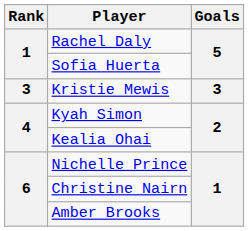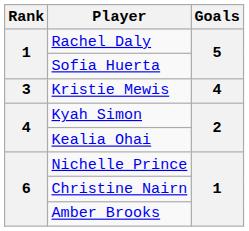 <table class="wikitable" style="text-align: left;">
 <tr>
 <th>Rank</th>
 <th>Player</th>
 <th>Goals</th>
 </tr>
 <tr>
 <th rowspan=2>1</th>
 <td> <a href='#'>Rachel Daly</a></td>
 <th rowspan=2>5</th>
 </tr>
 <tr>
 <td> <a href='#'>Sofia Huerta</a></td>
 </tr>
 <tr>
 <th>3</th>
 <td> <a href='#'>Kristie Mewis</a></td>
-<th>3</th>
+<th>4</th>
 </tr>
 <tr>
 <th rowspan=2>4</th>
 <td> <a href='#'>Kyah Simon</a></td>
 <th rowspan=2>2</th>
 </tr>
 <tr>
 <td> <a href='#'>Kealia Ohai</a></td>
 </tr>
 <tr>
 <th rowspan=3>6</th>
 <td> <a href='#'>Nichelle Prince</a></td>
 <th rowspan=3>1</th>
 </tr>
 <tr>
 <td> <a href='#'>Christine Nairn</a></td>
 </tr>
 <tr>
 <td> <a href='#'>Amber Brooks</a></td>
 </tr>
 </table>
